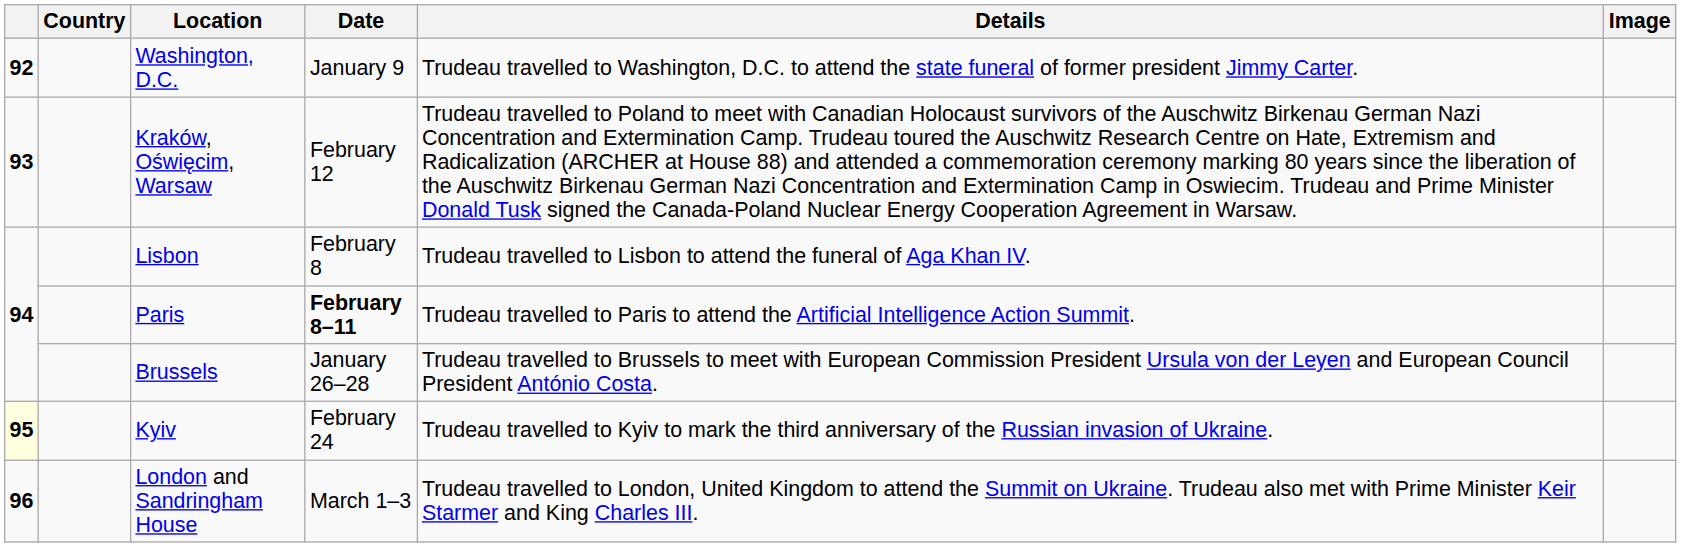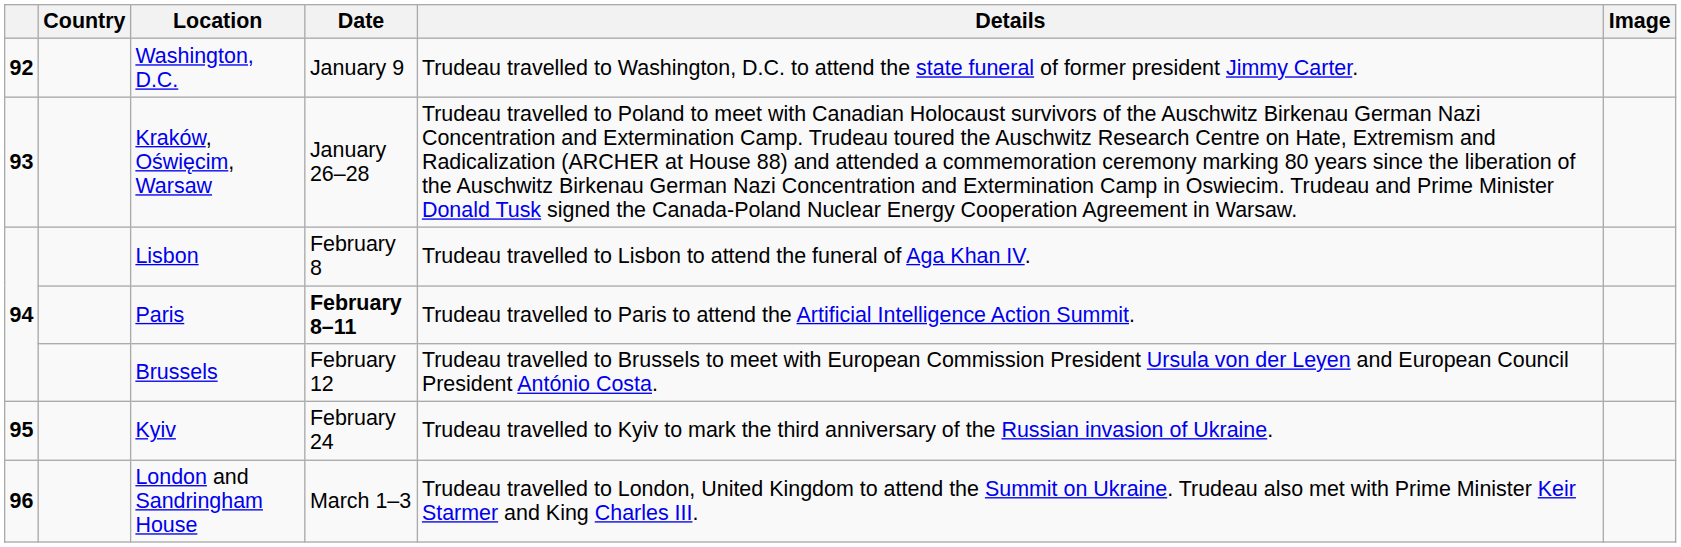 <table class="wikitable sortable">
 <tr>
 <th></th>
 <th>Country</th>
 <th>Location</th>
 <th>Date</th>
 <th>Details</th>
 <th>Image</th>
 </tr>
 <tr>
 <td align=center><strong>92</strong></td>
 <td></td>
 <td><a href='#'>Washington, D.C.</a></td>
 <td>January 9</td>
 <td>Trudeau travelled to Washington, D.C. to attend the <a href='#'>state funeral</a> of former president <a href='#'>Jimmy Carter</a>.</td>
 <td></td>
 </tr>
 <tr>
 <td align=center><strong>93</strong></td>
 <td></td>
 <td><a href='#'>Kraków</a>, <a href='#'>Oświęcim</a>, <a href='#'>Warsaw</a></td>
-<td>February 12</td>
+<td>January 26–28</td>
 <td>Trudeau travelled to Poland to meet with Canadian Holocaust survivors of the Auschwitz Birkenau German Nazi Concentration and Extermination Camp. Trudeau toured the Auschwitz Research Centre on Hate, Extremism and Radicalization (ARCHER at House 88) and attended a commemoration ceremony marking 80 years since the liberation of the Auschwitz Birkenau German Nazi Concentration and Extermination Camp in Oswiecim. Trudeau and Prime Minister <a href='#'>Donald Tusk</a> signed the Canada-Poland Nuclear Energy Cooperation Agreement in Warsaw.</td>
 <td></td>
 </tr>
 <tr>
 <td rowspan=3 align=center><strong>94</strong></td>
 <td></td>
 <td><a href='#'>Lisbon</a></td>
 <td>February 8</td>
 <td>Trudeau travelled to Lisbon to attend the funeral of <a href='#'>Aga Khan IV</a>.</td>
 <td></td>
 </tr>
 <tr>
 <td></td>
 <td><a href='#'>Paris</a></td>
 <td><strong>February 8–11</strong></td>
 <td>Trudeau travelled to Paris to attend the <a href='#'>Artificial Intelligence Action Summit</a>.</td>
 <td></td>
 </tr>
 <tr>
 <td></td>
 <td><a href='#'>Brussels</a></td>
-<td>January 26–28</td>
+<td>February 12</td>
 <td>Trudeau travelled to Brussels to meet with European Commission President <a href='#'>Ursula von der Leyen</a> and European Council President <a href='#'>António Costa</a>.</td>
 <td></td>
 </tr>
 <tr>
-<td align=center style="background: lightyellow;"><strong>95</strong></td>
+<td align=center><strong>95</strong></td>
 <td></td>
 <td><a href='#'>Kyiv</a></td>
 <td>February 24</td>
 <td>Trudeau travelled to Kyiv to mark the third anniversary of the <a href='#'>Russian invasion of Ukraine</a>.</td>
 <td></td>
 </tr>
 <tr>
 <td align=center><strong>96</strong></td>
 <td></td>
 <td><a href='#'>London</a> and <a href='#'>Sandringham House</a></td>
 <td>March 1–3</td>
 <td>Trudeau travelled to London, United Kingdom to attend the <a href='#'>Summit on Ukraine</a>. Trudeau also met with Prime Minister <a href='#'>Keir Starmer</a> and King <a href='#'>Charles III</a>.</td>
 <td></td>
 </tr>
 </table>
